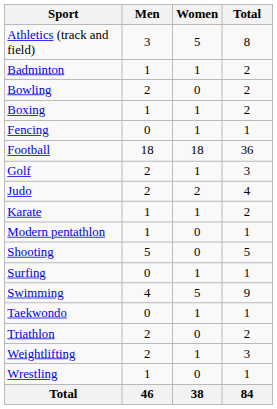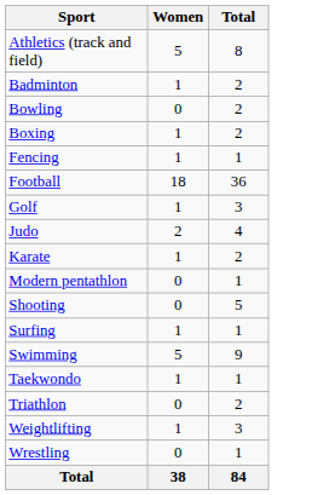 <table class="wikitable sortable" style="text-align:center;">
 <tr>
 <th width=140>Sport</th>
-<th width=55>Men</th>
 <th width=55>Women</th>
 <th width=55>Total</th>
 </tr>
 <tr>
 <td align=left><a href='#'>Athletics</a> (track and field)</td>
-<td>3</td>
 <td>5</td>
 <td>8</td>
 </tr>
 <tr>
 <td align=left><a href='#'>Badminton</a></td>
 <td>1</td>
-<td>1</td>
 <td>2</td>
 </tr>
 <tr>
 <td align=left><a href='#'>Bowling</a></td>
-<td>2</td>
 <td>0</td>
 <td>2</td>
 </tr>
 <tr>
 <td align=left><a href='#'>Boxing</a></td>
 <td>1</td>
-<td>1</td>
 <td>2</td>
 </tr>
 <tr>
 <td align=left><a href='#'>Fencing</a></td>
-<td>0</td>
 <td>1</td>
 <td>1</td>
 </tr>
 <tr>
 <td align=left><a href='#'>Football</a></td>
 <td>18</td>
-<td>18</td>
 <td>36</td>
 </tr>
 <tr>
 <td align=left><a href='#'>Golf</a></td>
-<td>2</td>
 <td>1</td>
 <td>3</td>
 </tr>
 <tr>
 <td align=left><a href='#'>Judo</a></td>
 <td>2</td>
-<td>2</td>
 <td>4</td>
 </tr>
 <tr>
 <td align=left><a href='#'>Karate</a></td>
 <td>1</td>
-<td>1</td>
 <td>2</td>
 </tr>
 <tr>
 <td align=left><a href='#'>Modern pentathlon</a></td>
-<td>1</td>
 <td>0</td>
 <td>1</td>
 </tr>
 <tr>
 <td align=left><a href='#'>Shooting</a></td>
-<td>5</td>
 <td>0</td>
 <td>5</td>
 </tr>
 <tr>
 <td align=left><a href='#'>Surfing</a></td>
-<td>0</td>
 <td>1</td>
 <td>1</td>
 </tr>
 <tr>
 <td align=left><a href='#'>Swimming</a></td>
-<td>4</td>
 <td>5</td>
 <td>9</td>
 </tr>
 <tr>
 <td align=left><a href='#'>Taekwondo</a></td>
-<td>0</td>
 <td>1</td>
 <td>1</td>
 </tr>
 <tr>
 <td align=left><a href='#'>Triathlon</a></td>
-<td>2</td>
 <td>0</td>
 <td>2</td>
 </tr>
 <tr>
 <td align=left><a href='#'>Weightlifting</a></td>
-<td>2</td>
 <td>1</td>
 <td>3</td>
 </tr>
 <tr>
 <td align=left><a href='#'>Wrestling</a></td>
-<td>1</td>
 <td>0</td>
 <td>1</td>
 </tr>
 <tr>
 <th>Total</th>
-<th>46</th>
 <th>38</th>
 <th>84</th>
 </tr>
 </table>
